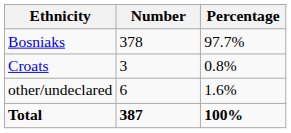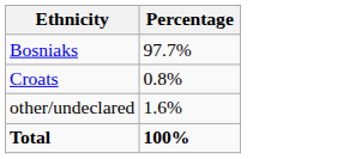 <table class="wikitable">
 <tr>
 <th width="100px">Ethnicity</th>
-<th width="80px">Number</th>
 <th width="80px">Percentage</th>
 </tr>
 <tr>
 <td><a href='#'>Bosniaks</a></td>
-<td>378</td>
 <td>97.7%</td>
 </tr>
 <tr>
 <td><a href='#'>Croats</a></td>
-<td>3</td>
 <td>0.8%</td>
 </tr>
 <tr>
 <td>other/undeclared</td>
-<td>6</td>
 <td>1.6%</td>
 </tr>
 <tr>
 <td><strong>Total</strong></td>
-<td><strong>387</strong></td>
 <td><strong>100%</strong></td>
 </tr>
 </table>
